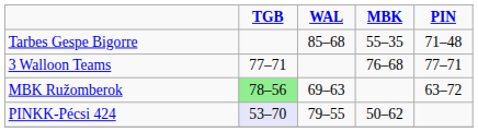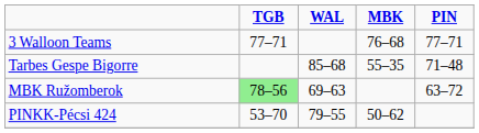 <table style="font-size: 90%; text-align: center" class="wikitable">
 <tr>
 <td width=220></td>
 <td width=50><strong><a href='#'>TGB</a></strong></td>
 <td width=50><strong><a href='#'>WAL</a></strong></td>
 <td width=50><strong><a href='#'>MBK</a></strong></td>
 <td width=50><strong><a href='#'>PIN</a></strong></td>
 </tr>
 <tr>
+<td align=left> <a href='#'>3 Walloon Teams</a></td>
+<td>77–71</td>
+<td></td>
+<td>76–68</td>
+<td>77–71</td>
+</tr>
+<tr>
 <td align=left> <a href='#'>Tarbes Gespe Bigorre</a></td>
 <td></td>
 <td>85–68</td>
 <td>55–35</td>
 <td>71–48</td>
-</tr>
-<tr>
-<td align=left> <a href='#'>3 Walloon Teams</a></td>
-<td>77–71</td>
-<td></td>
-<td>76–68</td>
-<td>77–71</td>
 </tr>
 <tr>
 <td align=left> <a href='#'>MBK Ružomberok</a></td>
 <td style="background: lightgreen;">78–56</td>
 <td>69–63</td>
 <td></td>
 <td>63–72</td>
 </tr>
 <tr>
 <td align=left> <a href='#'>PINKK-Pécsi 424</a></td>
-<td style="background: lavender;">53–70</td>
+<td>53–70</td>
 <td>79–55</td>
 <td>50–62</td>
 <td></td>
 </tr>
 <tr>
 </tr>
 </table>
